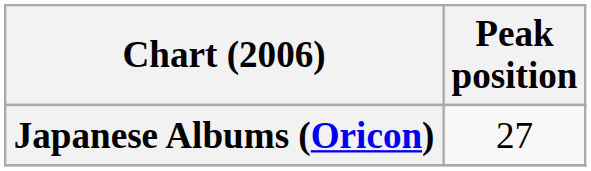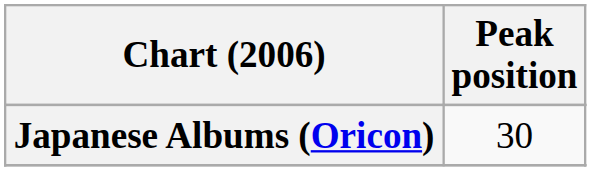 <table class="wikitable sortable plainrowheaders">
 <tr>
 <th scope="col">Chart (2006)</th>
 <th scope="col">Peak<br>position</th>
 </tr>
 <tr>
 </tr>
 <tr>
 </tr>
 <tr>
 </tr>
 <tr>
 </tr>
 <tr>
 </tr>
 <tr>
 <th scope="row">Japanese Albums (<a href='#'>Oricon</a>)</th>
-<td align="center">27</td>
+<td align="center">30</td>
 </tr>
 <tr>
 </tr>
 <tr>
 </tr>
 <tr>
 </tr>
 <tr>
 </tr>
 <tr>
 </tr>
 <tr>
 </tr>
 </table>
